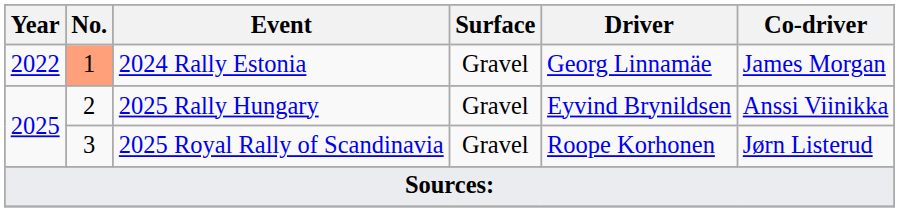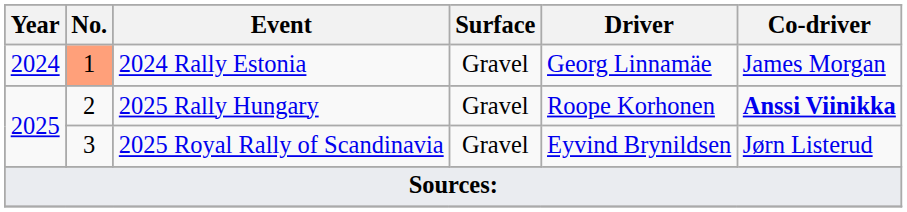 <table class="wikitable" style="font-size: 85%; ">
 <tr>
 <th>Year</th>
 <th>No.</th>
 <th>Event</th>
 <th>Surface</th>
 <th>Driver</th>
 <th>Co-driver</th>
 </tr>
 <tr>
-<td align="center"><a href='#'>2022</a></td>
+<td align="center"><a href='#'>2024</a></td>
 <td align="center" style="background: lightsalmon;">1</td>
 <td> <a href='#'>2024 Rally Estonia</a></td>
 <td align="center">Gravel</td>
 <td> <a href='#'>Georg Linnamäe</a></td>
 <td> <a href='#'>James Morgan</a></td>
 </tr>
 <tr>
 <td align="center" rowspan="2"><a href='#'>2025</a></td>
 <td align="center">2</td>
 <td> <a href='#'>2025 Rally Hungary</a></td>
 <td align="center">Gravel</td>
-<td> <a href='#'>Eyvind Brynildsen</a></td>
-<td> <a href='#'>Anssi Viinikka</a></td>
+<td> <a href='#'>Roope Korhonen</a></td>
+<td><strong> <a href='#'>Anssi Viinikka</a></strong></td>
 </tr>
 <tr>
 <td align="center">3</td>
 <td> <a href='#'>2025 Royal Rally of Scandinavia</a></td>
 <td align="center">Gravel</td>
-<td> <a href='#'>Roope Korhonen</a></td>
+<td> <a href='#'>Eyvind Brynildsen</a></td>
 <td> <a href='#'>Jørn Listerud</a></td>
 </tr>
 <tr>
 <td colspan="6" style="background-color:#EAECF0;text-align:center"><strong>Sources:</strong></td>
 </tr>
 <tr>
 </tr>
 </table>
